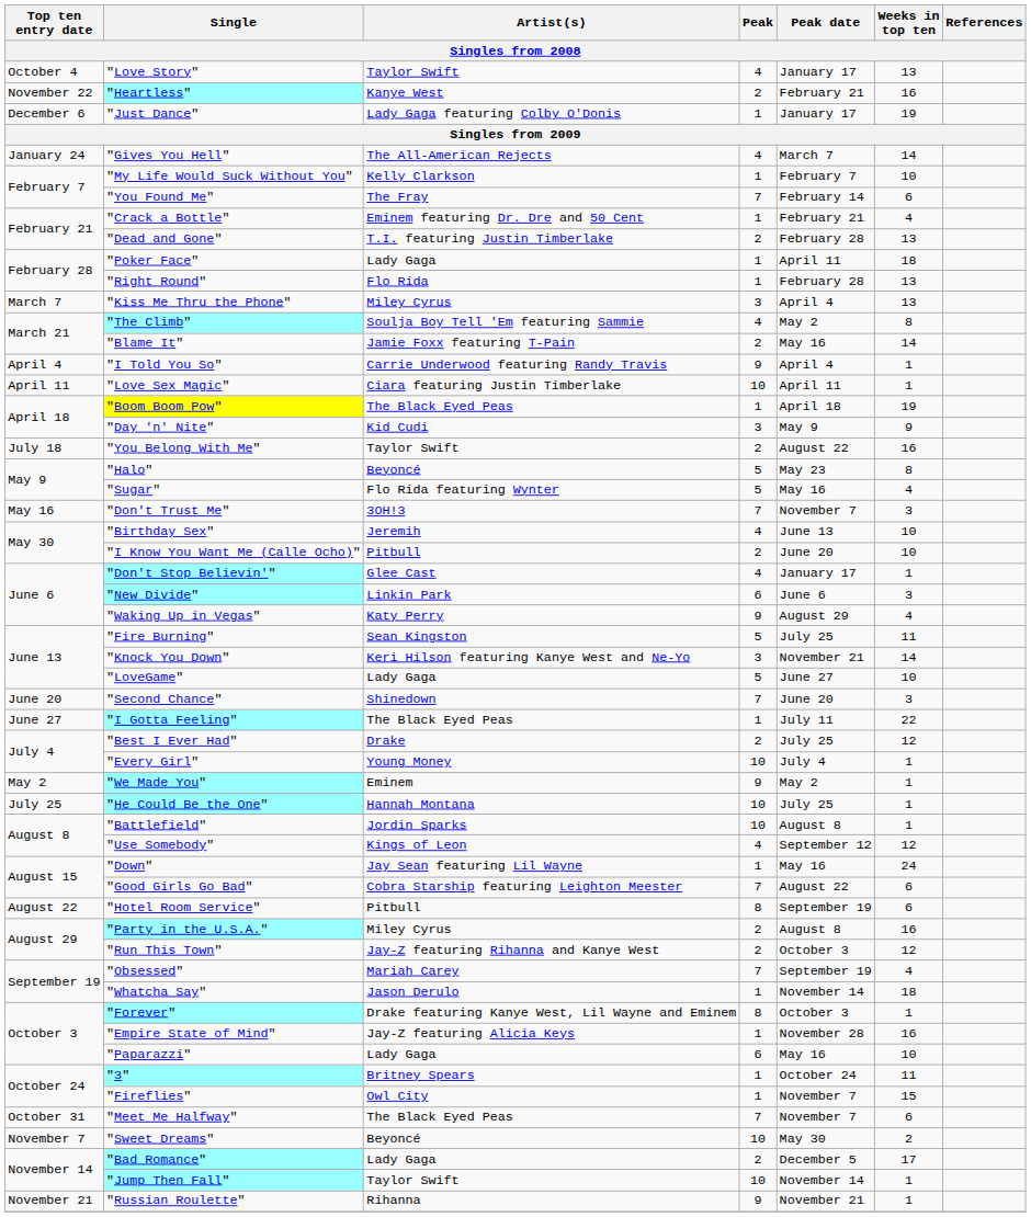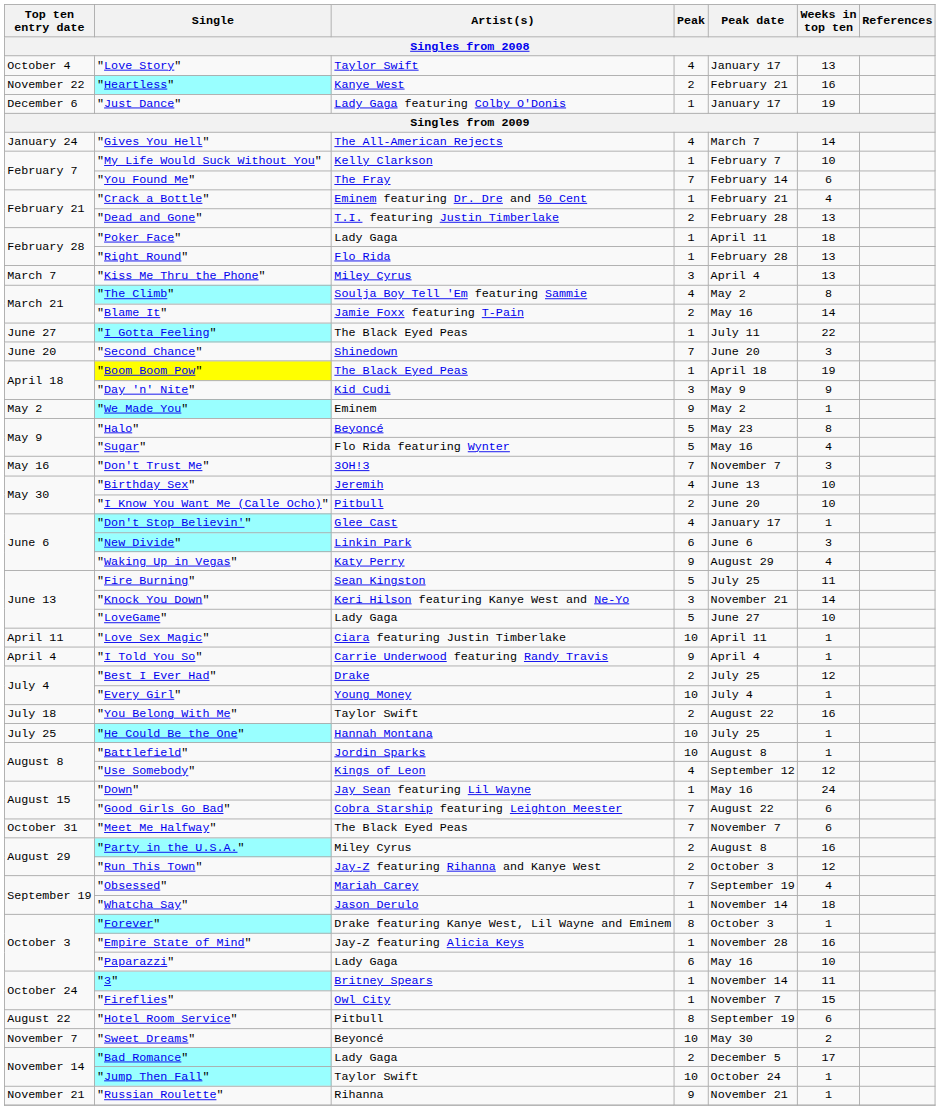 <table class="wikitable sortable">
 <tr>
 <th>Top ten<br>entry date</th>
 <th>Single</th>
 <th>Artist(s)</th>
 <th data-sort-type="number">Peak</th>
 <th>Peak date</th>
 <th data-sort-type="number">Weeks in<br>top ten</th>
 <th>References</th>
 </tr>
 <tr>
 <th colspan=7><a href='#'>Singles from 2008</a></th>
 </tr>
 <tr>
 <td>October 4</td>
 <td>"<a href='#'>Love Story</a>" </td>
 <td><a href='#'>Taylor Swift</a></td>
 <td align=center>4</td>
 <td>January 17</td>
 <td align=center>13</td>
 <td align=center></td>
 </tr>
 <tr>
 <td>November 22</td>
 <td bgcolor = #99FFFF>"<a href='#'>Heartless</a>"  </td>
 <td><a href='#'>Kanye West</a></td>
 <td align=center>2</td>
 <td>February 21</td>
 <td align=center>16</td>
 <td align=center></td>
 </tr>
 <tr>
 <td>December 6</td>
 <td>"<a href='#'>Just Dance</a>" </td>
 <td><a href='#'>Lady Gaga</a> featuring <a href='#'>Colby O'Donis</a></td>
 <td align=center>1</td>
 <td>January 17</td>
 <td align=center>19</td>
 <td align=center></td>
 </tr>
 <tr>
 <th colspan=7>Singles from 2009</th>
 </tr>
 <tr>
 <td>January 24</td>
 <td>"<a href='#'>Gives You Hell</a>" </td>
 <td><a href='#'>The All-American Rejects</a></td>
 <td align=center>4</td>
 <td>March 7</td>
 <td align=center>14</td>
 <td align=center></td>
 </tr>
 <tr>
 <td rowspan="2">February 7</td>
 <td>"<a href='#'>My Life Would Suck Without You</a>"</td>
 <td><a href='#'>Kelly Clarkson</a></td>
 <td align=center>1</td>
 <td>February 7</td>
 <td align=center>10</td>
 <td align=center></td>
 </tr>
 <tr>
 <td>"<a href='#'>You Found Me</a>"</td>
 <td><a href='#'>The Fray</a></td>
 <td align=center>7</td>
 <td>February 14</td>
 <td align=center>6</td>
 <td align=center></td>
 </tr>
 <tr>
 <td rowspan="2">February 21</td>
 <td>"<a href='#'>Crack a Bottle</a>"</td>
 <td><a href='#'>Eminem</a> featuring <a href='#'>Dr. Dre</a> and <a href='#'>50 Cent</a></td>
 <td align=center>1</td>
 <td>February 21</td>
 <td align=center>4</td>
 <td align=center></td>
 </tr>
 <tr>
 <td>"<a href='#'>Dead and Gone</a>"</td>
 <td><a href='#'>T.I.</a> featuring <a href='#'>Justin Timberlake</a></td>
 <td align=center>2</td>
 <td>February 28</td>
 <td align=center>13</td>
 <td align=center></td>
 </tr>
 <tr>
 <td rowspan="2">February 28</td>
 <td>"<a href='#'>Poker Face</a>" </td>
 <td>Lady Gaga</td>
 <td align=center>1</td>
 <td>April 11</td>
 <td align=center>18</td>
 <td align=center></td>
 </tr>
 <tr>
 <td>"<a href='#'>Right Round</a>" </td>
 <td><a href='#'>Flo Rida</a></td>
 <td align=center>1</td>
 <td>February 28</td>
 <td align=center>13</td>
 <td align=center></td>
 </tr>
 <tr>
 <td>March 7</td>
 <td>"<a href='#'>Kiss Me Thru the Phone</a>"</td>
 <td><a href='#'>Miley Cyrus</a></td>
 <td align=center>3</td>
 <td>April 4</td>
 <td align=center>13</td>
 <td align=center></td>
 </tr>
 <tr>
 <td rowspan="2">March 21</td>
 <td bgcolor = #99FFFF>"<a href='#'>The Climb</a>" </td>
 <td><a href='#'>Soulja Boy Tell 'Em</a> featuring <a href='#'>Sammie</a></td>
 <td align=center>4</td>
 <td>May 2</td>
 <td align=center>8</td>
 <td align=center></td>
 </tr>
 <tr>
 <td>"<a href='#'>Blame It</a>"</td>
 <td><a href='#'>Jamie Foxx</a> featuring <a href='#'>T-Pain</a></td>
 <td align=center>2</td>
 <td>May 16</td>
 <td align=center>14</td>
 <td align=center></td>
 </tr>
 <tr>
-<td>April 4</td>
-<td>"<a href='#'>I Told You So</a>"</td>
-<td><a href='#'>Carrie Underwood</a> featuring <a href='#'>Randy Travis</a></td>
-<td align=center>9</td>
-<td>April 4</td>
+<td>June 27</td>
+<td bgcolor = #99FFFF>"<a href='#'>I Gotta Feeling</a>"  </td>
+<td>The Black Eyed Peas</td>
 <td align=center>1</td>
+<td>July 11</td>
+<td align=center>22</td>
 <td align=center></td>
 </tr>
 <tr>
-<td>April 11</td>
-<td>"<a href='#'>Love Sex Magic</a>"</td>
-<td><a href='#'>Ciara</a> featuring Justin Timberlake</td>
-<td align=center>10</td>
-<td>April 11</td>
-<td align=center>1</td>
+<td>June 20</td>
+<td>"<a href='#'>Second Chance</a>"</td>
+<td><a href='#'>Shinedown</a></td>
+<td align=center>7</td>
+<td>June 20</td>
+<td align=center>3</td>
 <td align=center></td>
 </tr>
 <tr>
 <td rowspan="2">April 18</td>
 <td style= "background:#FFFF00">"<a href='#'>Boom Boom Pow</a>"  </td>
 <td><a href='#'>The Black Eyed Peas</a></td>
 <td align=center>1</td>
 <td>April 18</td>
 <td align=center>19</td>
 <td align=center></td>
 </tr>
 <tr>
 <td>"<a href='#'>Day 'n' Nite</a>"</td>
 <td><a href='#'>Kid Cudi</a></td>
 <td align=center>3</td>
 <td>May 9</td>
 <td align=center>9</td>
 <td align=center></td>
 </tr>
 <tr>
-<td>July 18</td>
-<td>"<a href='#'>You Belong With Me</a>"</td>
-<td>Taylor Swift</td>
-<td align="center">2</td>
-<td>August 22</td>
-<td align="center">16</td>
+<td>May 2</td>
+<td bgcolor = #99FFFF>"<a href='#'>We Made You</a>" </td>
+<td>Eminem</td>
+<td align=center>9</td>
+<td>May 2</td>
+<td align=center>1</td>
 <td align=center></td>
 </tr>
 <tr>
 <td rowspan="2">May 9</td>
 <td>"<a href='#'>Halo</a>"</td>
 <td><a href='#'>Beyoncé</a></td>
 <td align=center>5</td>
 <td>May 23</td>
 <td align=center>8</td>
 <td align=center></td>
 </tr>
 <tr>
 <td>"<a href='#'>Sugar</a>"</td>
 <td>Flo Rida featuring <a href='#'>Wynter</a></td>
 <td align=center>5</td>
 <td>May 16</td>
 <td align=center>4</td>
 <td align=center></td>
 </tr>
 <tr>
 <td>May 16</td>
 <td>"<a href='#'>Don't Trust Me</a>"</td>
 <td><a href='#'>3OH!3</a></td>
 <td align=center>7</td>
 <td>November 7</td>
 <td align=center>3</td>
 <td align=center></td>
 </tr>
 <tr>
 <td rowspan="2">May 30</td>
 <td>"<a href='#'>Birthday Sex</a>"</td>
 <td><a href='#'>Jeremih</a></td>
 <td align=center>4</td>
 <td>June 13</td>
 <td align=center>10</td>
 <td align=center></td>
 </tr>
 <tr>
 <td>"<a href='#'>I Know You Want Me (Calle Ocho)</a>"</td>
 <td><a href='#'>Pitbull</a></td>
 <td align=center>2</td>
 <td>June 20</td>
 <td align=center>10</td>
 <td align=center></td>
 </tr>
 <tr>
 <td rowspan="3">June 6</td>
 <td bgcolor = #99FFFF>"<a href='#'>Don't Stop Believin'</a>" </td>
 <td><a href='#'>Glee Cast</a></td>
 <td align=center>4</td>
 <td>January 17</td>
 <td align=center>1</td>
 <td align=center></td>
 </tr>
 <tr>
 <td bgcolor = #99FFFF>"<a href='#'>New Divide</a>" </td>
 <td><a href='#'>Linkin Park</a></td>
 <td align=center>6</td>
 <td>June 6</td>
 <td align=center>3</td>
 <td align=center></td>
 </tr>
 <tr>
 <td>"<a href='#'>Waking Up in Vegas</a>"</td>
 <td><a href='#'>Katy Perry</a></td>
 <td align=center>9</td>
 <td>August 29</td>
 <td align=center>4</td>
 <td align=center></td>
 </tr>
 <tr>
 <td rowspan="3">June 13</td>
 <td>"<a href='#'>Fire Burning</a>"</td>
 <td><a href='#'>Sean Kingston</a></td>
 <td align=center>5</td>
 <td>July 25</td>
 <td align=center>11</td>
 <td align=center></td>
 </tr>
 <tr>
 <td>"<a href='#'>Knock You Down</a>"</td>
 <td><a href='#'>Keri Hilson</a> featuring Kanye West and <a href='#'>Ne-Yo</a></td>
 <td align=center>3</td>
 <td>November 21</td>
 <td align=center>14</td>
 <td align=center></td>
 </tr>
 <tr>
 <td>"<a href='#'>LoveGame</a>"</td>
 <td>Lady Gaga</td>
 <td align=center>5</td>
 <td>June 27</td>
 <td align=center>10</td>
 <td align=center></td>
 </tr>
 <tr>
-<td>June 20</td>
-<td>"<a href='#'>Second Chance</a>"</td>
-<td><a href='#'>Shinedown</a></td>
-<td align=center>7</td>
-<td>June 20</td>
-<td align=center>3</td>
+<td>April 11</td>
+<td>"<a href='#'>Love Sex Magic</a>"</td>
+<td><a href='#'>Ciara</a> featuring Justin Timberlake</td>
+<td align=center>10</td>
+<td>April 11</td>
+<td align=center>1</td>
 <td align=center></td>
 </tr>
 <tr>
-<td>June 27</td>
-<td bgcolor = #99FFFF>"<a href='#'>I Gotta Feeling</a>"  </td>
-<td>The Black Eyed Peas</td>
+<td>April 4</td>
+<td>"<a href='#'>I Told You So</a>"</td>
+<td><a href='#'>Carrie Underwood</a> featuring <a href='#'>Randy Travis</a></td>
+<td align=center>9</td>
+<td>April 4</td>
 <td align=center>1</td>
-<td>July 11</td>
-<td align=center>22</td>
 <td align=center></td>
 </tr>
 <tr>
 <td rowspan="2">July 4</td>
 <td>"<a href='#'>Best I Ever Had</a>"</td>
 <td><a href='#'>Drake</a></td>
 <td align=center>2</td>
 <td>July 25</td>
 <td align=center>12</td>
 <td align=center></td>
 </tr>
 <tr>
 <td>"<a href='#'>Every Girl</a>"</td>
 <td><a href='#'>Young Money</a></td>
 <td align=center>10</td>
 <td>July 4</td>
 <td align=center>1</td>
 <td align=center></td>
 </tr>
 <tr>
-<td>May 2</td>
-<td bgcolor = #99FFFF>"<a href='#'>We Made You</a>" </td>
-<td>Eminem</td>
-<td align=center>9</td>
-<td>May 2</td>
-<td align=center>1</td>
+<td>July 18</td>
+<td>"<a href='#'>You Belong With Me</a>"</td>
+<td>Taylor Swift</td>
+<td align="center">2</td>
+<td>August 22</td>
+<td align="center">16</td>
 <td align=center></td>
 </tr>
 <tr>
 <td>July 25</td>
 <td bgcolor = #99FFFF>"<a href='#'>He Could Be the One</a>" </td>
 <td><a href='#'>Hannah Montana</a></td>
 <td align=center>10</td>
 <td>July 25</td>
 <td align=center>1</td>
 <td align=center></td>
 </tr>
 <tr>
 <td rowspan="2">August 8</td>
 <td>"<a href='#'>Battlefield</a>"</td>
 <td><a href='#'>Jordin Sparks</a></td>
 <td align=center>10</td>
 <td>August 8</td>
 <td align=center>1</td>
 <td align=center></td>
 </tr>
 <tr>
 <td>"<a href='#'>Use Somebody</a>"</td>
 <td><a href='#'>Kings of Leon</a></td>
 <td align=center>4</td>
 <td>September 12</td>
 <td align=center>12</td>
 <td align=center></td>
 </tr>
 <tr>
 <td rowspan="2">August 15</td>
 <td>"<a href='#'>Down</a>"</td>
 <td><a href='#'>Jay Sean</a> featuring <a href='#'>Lil Wayne</a></td>
 <td align=center>1</td>
 <td>May 16</td>
 <td align=center>24</td>
 <td align=center></td>
 </tr>
 <tr>
 <td>"<a href='#'>Good Girls Go Bad</a>"</td>
 <td><a href='#'>Cobra Starship</a> featuring <a href='#'>Leighton Meester</a></td>
 <td align=center>7</td>
 <td>August 22</td>
 <td align=center>6</td>
 <td align=center></td>
 </tr>
 <tr>
-<td>August 22</td>
-<td>"<a href='#'>Hotel Room Service</a>"</td>
-<td>Pitbull</td>
-<td align=center>8</td>
-<td>September 19</td>
+<td>October 31</td>
+<td>"<a href='#'>Meet Me Halfway</a>"</td>
+<td>The Black Eyed Peas</td>
+<td align=center>7</td>
+<td>November 7</td>
 <td align=center>6</td>
 <td align=center></td>
 </tr>
 <tr>
 <td rowspan="2">August 29</td>
 <td bgcolor = #99FFFF>"<a href='#'>Party in the U.S.A.</a>" </td>
 <td>Miley Cyrus</td>
 <td align=center>2</td>
 <td>August 8</td>
 <td align=center>16</td>
 <td align=center></td>
 </tr>
 <tr>
 <td>"<a href='#'>Run This Town</a>"</td>
 <td><a href='#'>Jay-Z</a> featuring <a href='#'>Rihanna</a> and Kanye West</td>
 <td align=center>2</td>
 <td>October 3</td>
 <td align=center>12</td>
 <td align=center></td>
 </tr>
 <tr>
 <td rowspan="2">September 19</td>
 <td>"<a href='#'>Obsessed</a>"</td>
 <td><a href='#'>Mariah Carey</a></td>
 <td align=center>7</td>
 <td>September 19</td>
 <td align=center>4</td>
 <td align=center></td>
 </tr>
 <tr>
 <td>"<a href='#'>Whatcha Say</a>"</td>
 <td><a href='#'>Jason Derulo</a></td>
 <td align=center>1</td>
 <td>November 14</td>
 <td align=center>18</td>
 <td align=center></td>
 </tr>
 <tr>
 <td rowspan="3">October 3</td>
 <td bgcolor = #99FFFF>"<a href='#'>Forever</a>" </td>
 <td>Drake featuring Kanye West, Lil Wayne and Eminem</td>
 <td align=center>8</td>
 <td>October 3</td>
 <td align=center>1</td>
 <td align=center></td>
 </tr>
 <tr>
 <td>"<a href='#'>Empire State of Mind</a>"</td>
 <td>Jay-Z featuring <a href='#'>Alicia Keys</a></td>
 <td align=center>1</td>
 <td>November 28</td>
 <td align=center>16</td>
 <td align=center></td>
 </tr>
 <tr>
 <td>"<a href='#'>Paparazzi</a>"</td>
 <td>Lady Gaga</td>
 <td align=center>6</td>
 <td>May 16</td>
 <td align=center>10</td>
 <td align=center></td>
 </tr>
 <tr>
 <td rowspan="2">October 24</td>
 <td bgcolor = #99FFFF>"<a href='#'>3</a>" </td>
 <td><a href='#'>Britney Spears</a></td>
 <td align=center>1</td>
-<td>October 24</td>
+<td>November 14</td>
 <td align=center>11</td>
 <td align=center></td>
 </tr>
 <tr>
 <td>"<a href='#'>Fireflies</a>"</td>
 <td><a href='#'>Owl City</a></td>
 <td align=center>1</td>
 <td>November 7</td>
 <td align=center>15</td>
 <td align=center></td>
 </tr>
 <tr>
-<td>October 31</td>
-<td>"<a href='#'>Meet Me Halfway</a>"</td>
-<td>The Black Eyed Peas</td>
-<td align=center>7</td>
-<td>November 7</td>
+<td>August 22</td>
+<td>"<a href='#'>Hotel Room Service</a>"</td>
+<td>Pitbull</td>
+<td align=center>8</td>
+<td>September 19</td>
 <td align=center>6</td>
 <td align=center></td>
 </tr>
 <tr>
 <td>November 7</td>
 <td>"<a href='#'>Sweet Dreams</a>"</td>
 <td>Beyoncé</td>
 <td align=center>10</td>
 <td>May 30</td>
 <td align=center>2</td>
 <td align=center></td>
 </tr>
 <tr>
 <td rowspan="2">November 14</td>
 <td bgcolor = #99FFFF>"<a href='#'>Bad Romance</a>" </td>
 <td>Lady Gaga</td>
 <td align=center>2</td>
 <td>December 5</td>
 <td align=center>17</td>
 <td align=center></td>
 </tr>
 <tr>
 <td bgcolor = #99FFFF>"<a href='#'>Jump Then Fall</a>" </td>
 <td>Taylor Swift</td>
 <td align=center>10</td>
-<td>November 14</td>
+<td>October 24</td>
 <td align=center>1</td>
 <td align=center></td>
 </tr>
 <tr>
 <td>November 21</td>
 <td>"<a href='#'>Russian Roulette</a>"</td>
 <td>Rihanna</td>
 <td align=center>9</td>
 <td>November 21</td>
 <td align=center>1</td>
 <td align=center></td>
 </tr>
 <tr>
 </tr>
 </table>
